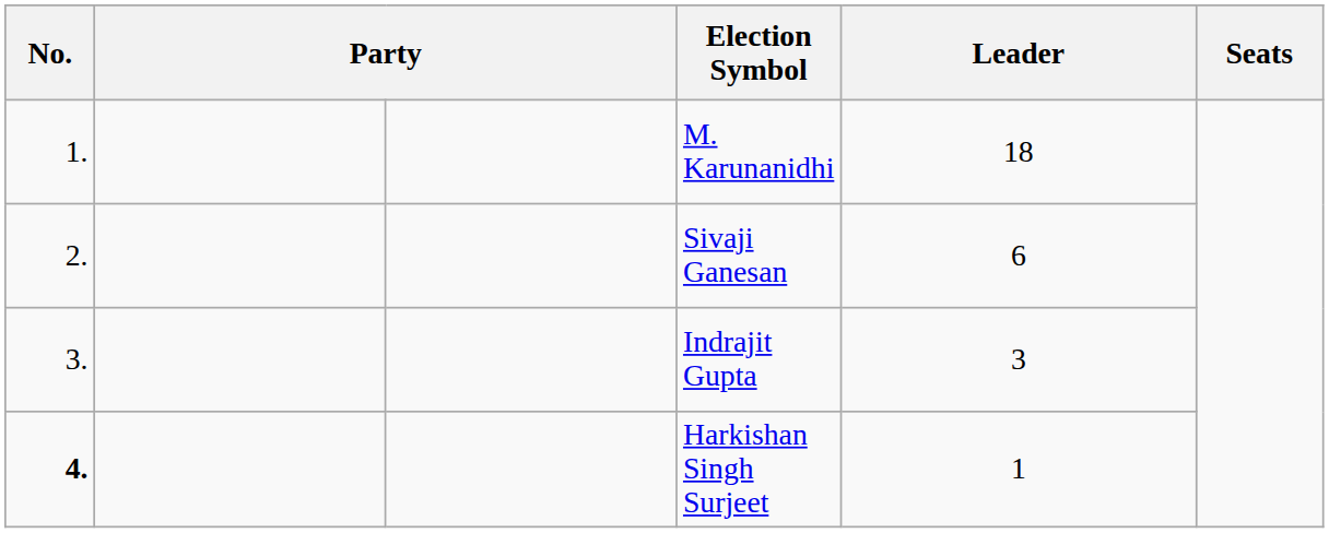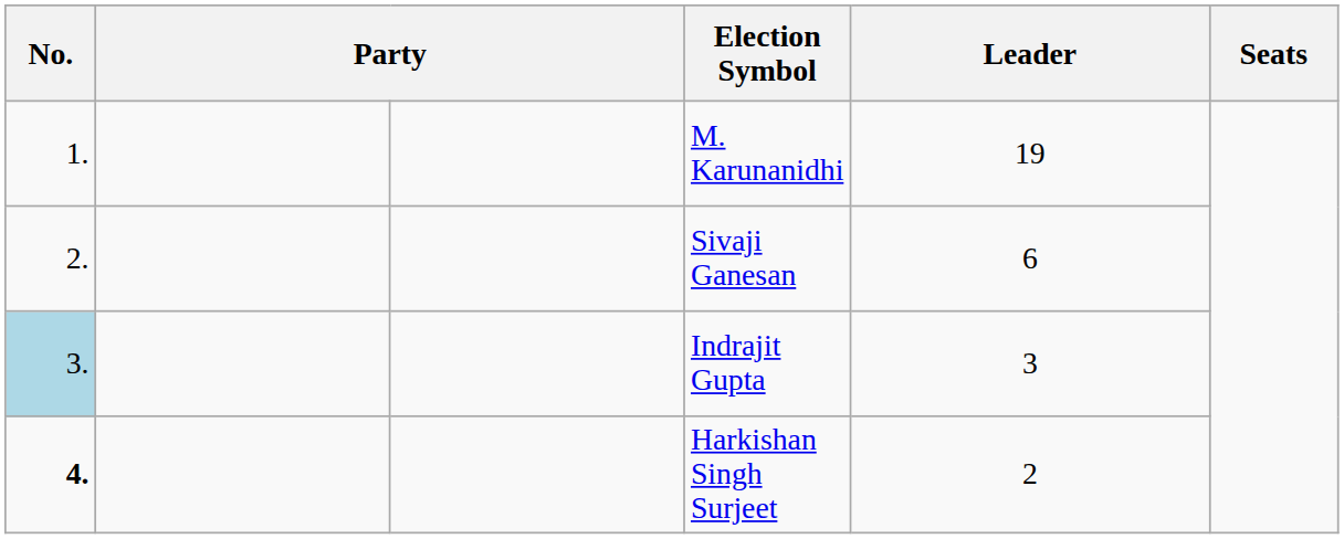 <table class="wikitable">
 <tr style="height: 50px;">
 <th scope="col" style="width:40px;">No.<br></th>
 <th scope="col" style="width:300px;" colspan="2">Party</th>
 <th scope="col" style="width:80px;">Election Symbol</th>
 <th scope="col" style="width:180px;">Leader</th>
 <th scope="col" style="width:60px;">Seats</th>
 </tr>
 <tr style="height: 55px;">
 <td style="text-align:right;">1.</td>
 <td></td>
 <td style="text-align:center;"></td>
 <td><a href='#'>M. Karunanidhi</a></td>
-<td style="text-align:center;">18</td>
+<td style="text-align:center;">19</td>
 </tr>
 <tr style="height: 55px;">
 <td style="text-align:right;">2.</td>
 <td></td>
 <td style="text-align:center;"></td>
 <td><a href='#'>Sivaji Ganesan</a></td>
 <td style="text-align:center;">6</td>
 </tr>
 <tr style="height: 55px;">
-<td style="text-align:right;">3.</td>
+<td style="background: lightblue; text-align:right;">3.</td>
 <td></td>
 <td style="text-align:center;"></td>
 <td><a href='#'>Indrajit Gupta</a></td>
 <td style="text-align:center;">3</td>
 </tr>
 <tr style="height: 55px;">
 <td style="text-align:right;"><strong>4.</strong></td>
 <td></td>
 <td style="text-align:center;"></td>
 <td><a href='#'>Harkishan Singh Surjeet</a></td>
-<td style="text-align:center;">1</td>
+<td style="text-align:center;">2</td>
 </tr>
 </table>
